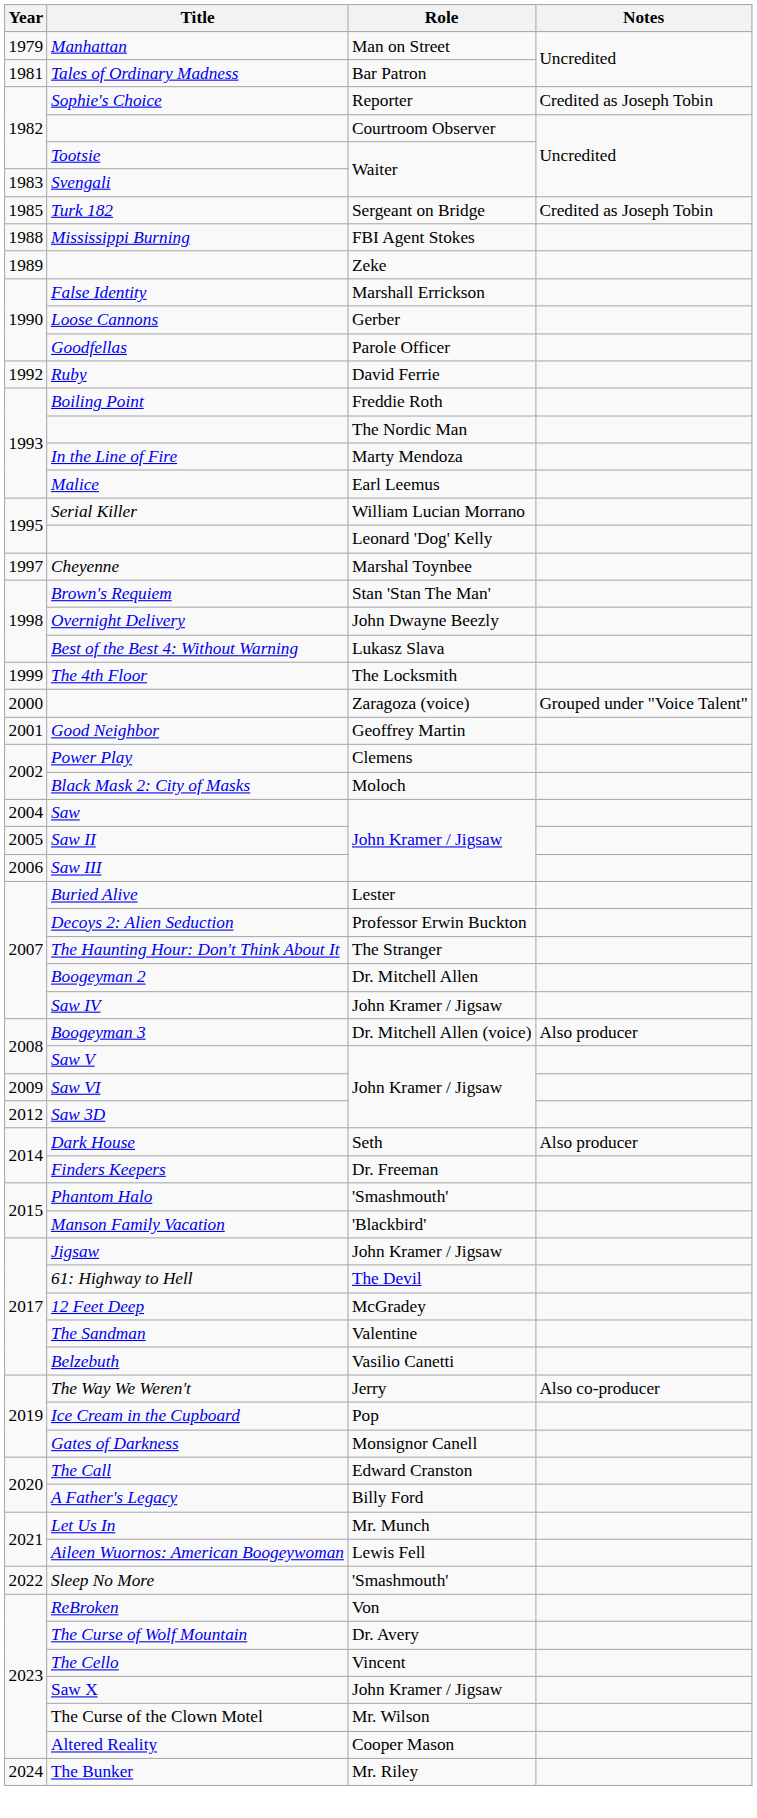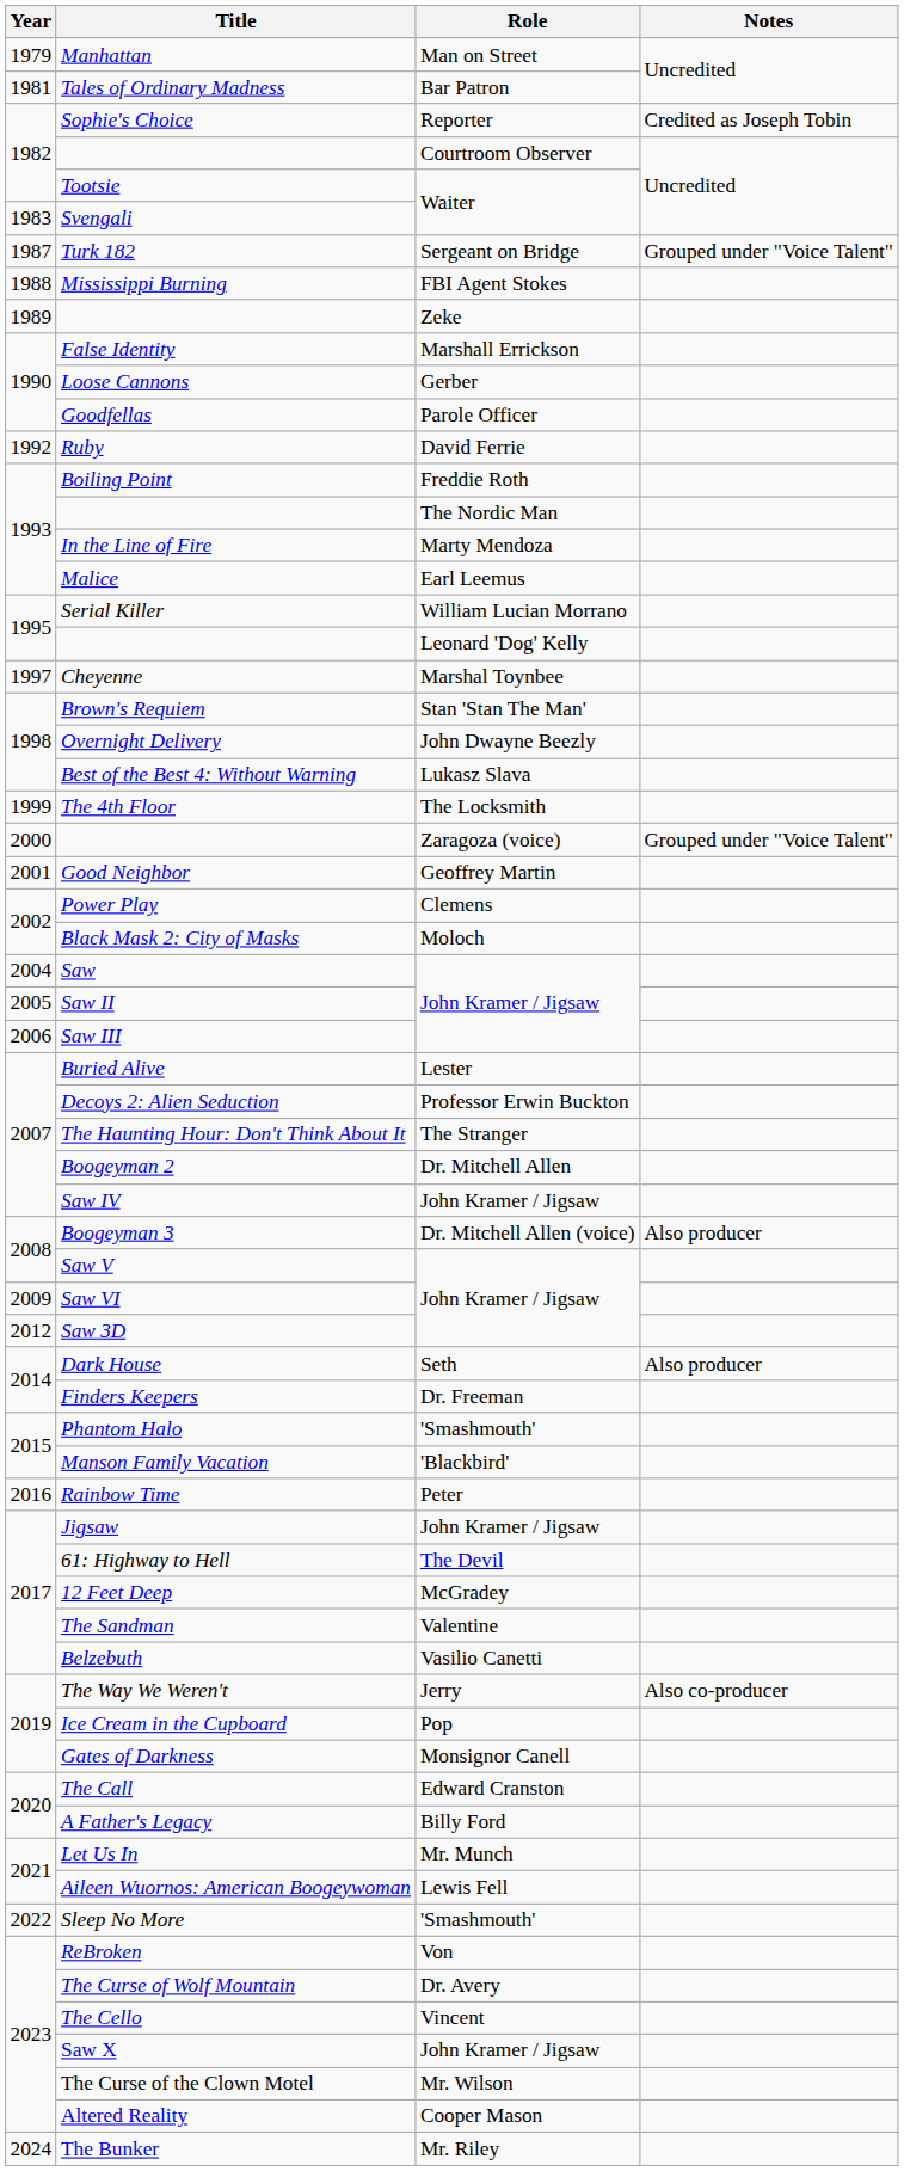 <table class="wikitable sortable">
 <tr>
 <th scope="col">Year</th>
 <th scope="col">Title</th>
 <th scope="col">Role</th>
 <th scope="col" class="unsortable">Notes</th>
 </tr>
 <tr>
 <td>1979</td>
 <td><em><a href='#'>Manhattan</a></em></td>
 <td>Man on Street</td>
 <td rowspan="2">Uncredited</td>
 </tr>
 <tr>
 <td>1981</td>
 <td><em><a href='#'>Tales of Ordinary Madness</a></em></td>
 <td>Bar Patron</td>
 </tr>
 <tr>
 <td rowspan=3>1982</td>
 <td><em><a href='#'>Sophie's Choice</a></em></td>
 <td>Reporter</td>
 <td>Credited as Joseph Tobin</td>
 </tr>
 <tr>
 <td><em></em></td>
 <td>Courtroom Observer</td>
 <td rowspan="3">Uncredited</td>
 </tr>
 <tr>
 <td><em><a href='#'>Tootsie</a></em></td>
 <td rowspan="2">Waiter</td>
 </tr>
 <tr>
 <td>1983</td>
 <td><em><a href='#'>Svengali</a></em></td>
 </tr>
 <tr>
-<td>1985</td>
+<td>1987</td>
 <td><em><a href='#'>Turk 182</a></em></td>
 <td>Sergeant on Bridge</td>
-<td>Credited as Joseph Tobin</td>
+<td>Grouped under "Voice Talent"</td>
 </tr>
 <tr>
 <td>1988</td>
 <td><em><a href='#'>Mississippi Burning</a></em></td>
 <td>FBI Agent Stokes</td>
 <td></td>
 </tr>
 <tr>
 <td>1989</td>
 <td><em></em></td>
 <td>Zeke</td>
 <td></td>
 </tr>
 <tr>
 <td rowspan=3>1990</td>
 <td><em><a href='#'>False Identity</a></em></td>
 <td>Marshall Errickson</td>
 <td></td>
 </tr>
 <tr>
 <td><em><a href='#'>Loose Cannons</a></em></td>
 <td>Gerber</td>
 <td></td>
 </tr>
 <tr>
 <td><em><a href='#'>Goodfellas</a></em></td>
 <td>Parole Officer</td>
 <td></td>
 </tr>
 <tr>
 <td>1992</td>
 <td><em><a href='#'>Ruby</a></em></td>
 <td>David Ferrie</td>
 <td></td>
 </tr>
 <tr>
 <td rowspan=4>1993</td>
 <td><em><a href='#'>Boiling Point</a></em></td>
 <td>Freddie Roth</td>
 <td></td>
 </tr>
 <tr>
 <td><em></em></td>
 <td>The Nordic Man</td>
 <td></td>
 </tr>
 <tr>
 <td><em><a href='#'>In the Line of Fire</a></em></td>
 <td>Marty Mendoza</td>
 <td></td>
 </tr>
 <tr>
 <td><em><a href='#'>Malice</a></em></td>
 <td>Earl Leemus</td>
 <td></td>
 </tr>
 <tr>
 <td rowspan=2>1995</td>
 <td><em>Serial Killer</em></td>
 <td>William Lucian Morrano</td>
 <td></td>
 </tr>
 <tr>
 <td><em></em></td>
 <td>Leonard 'Dog' Kelly</td>
 <td></td>
 </tr>
 <tr>
 <td>1997</td>
 <td><em>Cheyenne</em></td>
 <td>Marshal Toynbee</td>
 <td></td>
 </tr>
 <tr>
 <td rowspan=3>1998</td>
 <td><em><a href='#'>Brown's Requiem</a></em></td>
 <td>Stan 'Stan The Man'</td>
 <td></td>
 </tr>
 <tr>
 <td><em><a href='#'>Overnight Delivery</a></em></td>
 <td>John Dwayne Beezly</td>
 <td></td>
 </tr>
 <tr>
 <td><em><a href='#'>Best of the Best 4: Without Warning</a></em></td>
 <td>Lukasz Slava</td>
 <td></td>
 </tr>
 <tr>
 <td>1999</td>
 <td><em><a href='#'>The 4th Floor</a></em></td>
 <td>The Locksmith</td>
 <td></td>
 </tr>
 <tr>
 <td>2000</td>
 <td><em></em></td>
 <td>Zaragoza (voice)</td>
 <td>Grouped under "Voice Talent"</td>
 </tr>
 <tr>
 <td>2001</td>
 <td><em><a href='#'>Good Neighbor</a></em></td>
 <td>Geoffrey Martin</td>
 <td></td>
 </tr>
 <tr>
 <td rowspan=2>2002</td>
 <td><em><a href='#'>Power Play</a></em></td>
 <td>Clemens</td>
 <td></td>
 </tr>
 <tr>
 <td><em><a href='#'>Black Mask 2: City of Masks</a></em></td>
 <td>Moloch</td>
 <td></td>
 </tr>
 <tr>
 <td>2004</td>
 <td><em><a href='#'>Saw</a></em></td>
 <td rowspan="3"><a href='#'>John Kramer / Jigsaw</a></td>
 <td></td>
 </tr>
 <tr>
 <td>2005</td>
 <td><em><a href='#'>Saw II</a></em></td>
 <td></td>
 </tr>
 <tr>
 <td>2006</td>
 <td><em><a href='#'>Saw III</a></em></td>
 <td></td>
 </tr>
 <tr>
 <td rowspan=5>2007</td>
 <td><em><a href='#'>Buried Alive</a></em></td>
 <td>Lester</td>
 <td></td>
 </tr>
 <tr>
 <td><em><a href='#'>Decoys 2: Alien Seduction</a></em></td>
 <td>Professor Erwin Buckton</td>
 <td></td>
 </tr>
 <tr>
 <td><em><a href='#'>The Haunting Hour: Don't Think About It</a></em></td>
 <td>The Stranger</td>
 <td></td>
 </tr>
 <tr>
 <td><em><a href='#'>Boogeyman 2</a></em></td>
 <td>Dr. Mitchell Allen</td>
 <td></td>
 </tr>
 <tr>
 <td><em><a href='#'>Saw IV</a></em></td>
 <td>John Kramer / Jigsaw</td>
 <td></td>
 </tr>
 <tr>
 <td rowspan=2>2008</td>
 <td><em><a href='#'>Boogeyman 3</a></em></td>
 <td>Dr. Mitchell Allen (voice)</td>
 <td>Also producer</td>
 </tr>
 <tr>
 <td><em><a href='#'>Saw V</a></em></td>
 <td rowspan="3">John Kramer / Jigsaw</td>
 <td></td>
 </tr>
 <tr>
 <td>2009</td>
 <td><em><a href='#'>Saw VI</a></em></td>
 <td></td>
 </tr>
 <tr>
 <td>2012</td>
 <td><em><a href='#'>Saw 3D</a></em></td>
 <td></td>
 </tr>
 <tr>
 <td rowspan=2>2014</td>
 <td><em><a href='#'>Dark House</a></em></td>
 <td>Seth</td>
 <td>Also producer</td>
 </tr>
 <tr>
 <td><em><a href='#'>Finders Keepers</a></em></td>
 <td>Dr. Freeman</td>
 <td></td>
 </tr>
 <tr>
 <td rowspan=2>2015</td>
 <td><em><a href='#'>Phantom Halo</a></em></td>
 <td>'Smashmouth'</td>
 <td></td>
 </tr>
 <tr>
 <td><em><a href='#'>Manson Family Vacation</a></em></td>
 <td>'Blackbird'</td>
 <td></td>
 </tr>
 <tr>
+<td>2016</td>
+<td><em><a href='#'>Rainbow Time</a></em></td>
+<td>Peter</td>
+<td></td>
+</tr>
+<tr>
 <td rowspan=5>2017</td>
 <td><em><a href='#'>Jigsaw</a></em></td>
 <td>John Kramer / Jigsaw</td>
 <td></td>
 </tr>
 <tr>
 <td><em>61: Highway to Hell</em></td>
 <td><a href='#'>The Devil</a></td>
 <td></td>
 </tr>
 <tr>
 <td><em><a href='#'>12 Feet Deep</a></em></td>
 <td>McGradey</td>
 <td></td>
 </tr>
 <tr>
 <td><em><a href='#'>The Sandman</a></em></td>
 <td>Valentine</td>
 <td></td>
 </tr>
 <tr>
 <td><em><a href='#'>Belzebuth</a></em></td>
 <td>Vasilio Canetti</td>
 <td></td>
 </tr>
 <tr>
 <td rowspan=3>2019</td>
 <td><em>The Way We Weren't</em></td>
 <td>Jerry</td>
 <td>Also co-producer</td>
 </tr>
 <tr>
 <td><em><a href='#'>Ice Cream in the Cupboard</a></em></td>
 <td>Pop</td>
 <td></td>
 </tr>
 <tr>
 <td><em><a href='#'>Gates of Darkness</a></em></td>
 <td>Monsignor Canell</td>
 <td></td>
 </tr>
 <tr>
 <td rowspan=2>2020</td>
 <td><em><a href='#'>The Call</a></em></td>
 <td>Edward Cranston</td>
 <td></td>
 </tr>
 <tr>
 <td><em><a href='#'>A Father's Legacy</a></em></td>
 <td>Billy Ford</td>
 <td></td>
 </tr>
 <tr>
 <td rowspan=2>2021</td>
 <td><em><a href='#'>Let Us In</a></em></td>
 <td>Mr. Munch</td>
 <td></td>
 </tr>
 <tr>
 <td><em><a href='#'>Aileen Wuornos: American Boogeywoman</a></em></td>
 <td>Lewis Fell</td>
 <td></td>
 </tr>
 <tr>
 <td>2022</td>
 <td><em>Sleep No More</em></td>
 <td>'Smashmouth'</td>
 <td></td>
 </tr>
 <tr>
 <td rowspan=6>2023</td>
 <td><em><a href='#'>ReBroken</a></em></td>
 <td>Von</td>
 <td></td>
 </tr>
 <tr>
 <td><em><a href='#'>The Curse of Wolf Mountain</a></em></td>
 <td>Dr. Avery</td>
 <td></td>
 </tr>
 <tr>
 <td><em><a href='#'>The Cello</a></td>
 <td>Vincent</td>
 <td></td>
 </tr>
 <tr>
 <td></em><a href='#'>Saw X</a><em></td>
 <td>John Kramer / Jigsaw</td>
 <td></td>
 </tr>
 <tr>
 <td></em>The Curse of the Clown Motel<em></td>
 <td>Mr. Wilson</td>
 <td></td>
 </tr>
 <tr>
 <td></em><a href='#'>Altered Reality</a><em></td>
 <td>Cooper Mason</td>
 <td></td>
 </tr>
 <tr>
 <td>2024</td>
 <td></em><a href='#'>The Bunker</a><em></td>
 <td>Mr. Riley</td>
 <td><br></td>
 </tr>
 </table>
